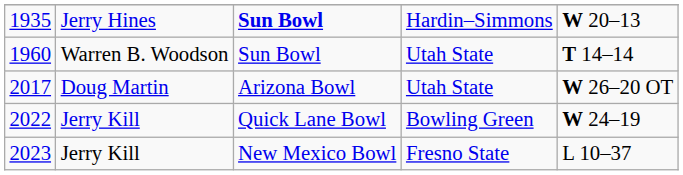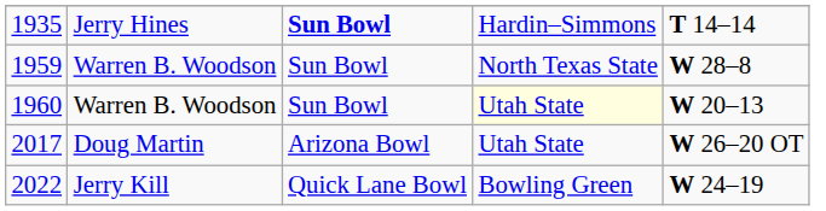 <table class="wikitable">
 <tr>
 </tr>
 <tr>
 <td><a href='#'>1935</a></td>
 <td><a href='#'>Jerry Hines</a></td>
 <td><strong><a href='#'>Sun Bowl</a></strong></td>
 <td><a href='#'>Hardin–Simmons</a></td>
-<td><strong>W</strong> 20–13</td>
+<td><strong>T</strong> 14–14</td>
+</tr>
+<tr>
+<td><a href='#'>1959</a></td>
+<td><a href='#'>Warren B. Woodson</a></td>
+<td><a href='#'>Sun Bowl</a></td>
+<td><a href='#'>North Texas State</a></td>
+<td><strong>W</strong> 28–8</td>
 </tr>
 <tr>
 <td><a href='#'>1960</a></td>
 <td>Warren B. Woodson</td>
 <td><a href='#'>Sun Bowl</a></td>
-<td><a href='#'>Utah State</a></td>
-<td><strong>T</strong> 14–14</td>
+<td style="background: lightyellow;"><a href='#'>Utah State</a></td>
+<td><strong>W</strong> 20–13</td>
 </tr>
 <tr>
 <td><a href='#'>2017</a></td>
 <td><a href='#'>Doug Martin</a></td>
 <td><a href='#'>Arizona Bowl</a></td>
 <td><a href='#'>Utah State</a></td>
 <td><strong>W</strong> 26–20 OT</td>
 </tr>
 <tr>
 <td><a href='#'>2022</a></td>
 <td><a href='#'>Jerry Kill</a></td>
 <td><a href='#'>Quick Lane Bowl</a></td>
 <td><a href='#'>Bowling Green</a></td>
 <td><strong>W</strong> 24–19</td>
 </tr>
-<tr>
-<td><a href='#'>2023</a></td>
-<td>Jerry Kill</td>
-<td><a href='#'>New Mexico Bowl</a></td>
-<td><a href='#'>Fresno State</a></td>
-<td>L 10–37</td>
-</tr>
 </table>
